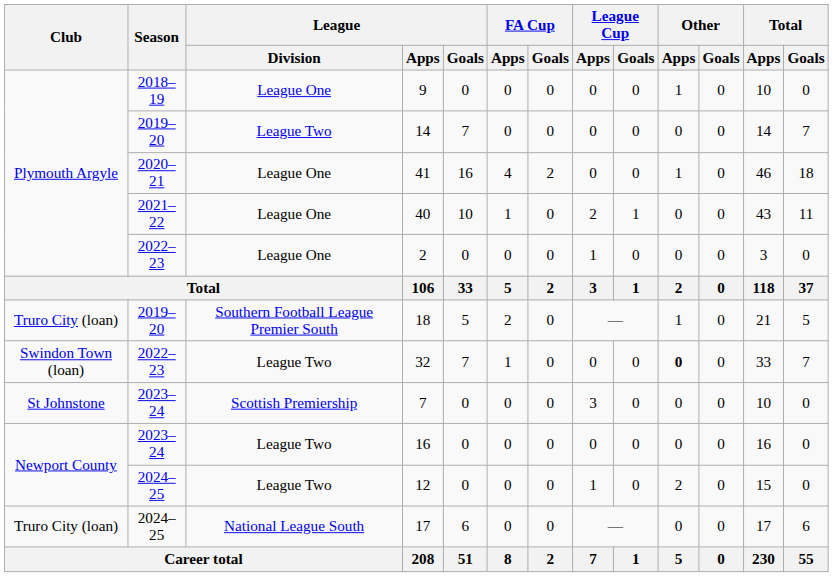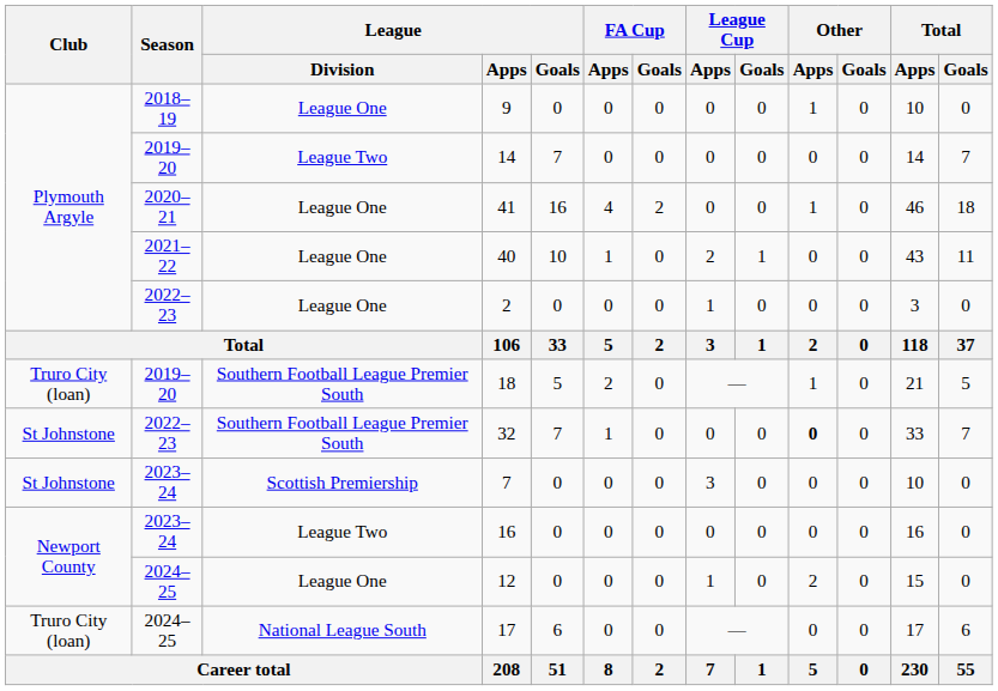 <table class="wikitable" style="text-align:center">
 <tr>
 <th rowspan="2">Club</th>
 <th rowspan="2">Season</th>
 <th colspan="3">League</th>
 <th colspan="2"><a href='#'>FA Cup</a></th>
 <th colspan="2"><a href='#'>League Cup</a></th>
 <th colspan="2">Other</th>
 <th colspan="2">Total</th>
 </tr>
 <tr>
 <th>Division</th>
 <th>Apps</th>
 <th>Goals</th>
 <th>Apps</th>
 <th>Goals</th>
 <th>Apps</th>
 <th>Goals</th>
 <th>Apps</th>
 <th>Goals</th>
 <th>Apps</th>
 <th>Goals</th>
 </tr>
 <tr>
 <td rowspan="5"><a href='#'>Plymouth Argyle</a></td>
 <td><a href='#'>2018–19</a></td>
 <td><a href='#'>League One</a></td>
 <td>9</td>
 <td>0</td>
 <td>0</td>
 <td>0</td>
 <td>0</td>
 <td>0</td>
 <td>1</td>
 <td>0</td>
 <td>10</td>
 <td>0</td>
 </tr>
 <tr>
 <td><a href='#'>2019–20</a></td>
 <td><a href='#'>League Two</a></td>
 <td>14</td>
 <td>7</td>
 <td>0</td>
 <td>0</td>
 <td>0</td>
 <td>0</td>
 <td>0</td>
 <td>0</td>
 <td>14</td>
 <td>7</td>
 </tr>
 <tr>
 <td><a href='#'>2020–21</a></td>
 <td>League One</td>
 <td>41</td>
 <td>16</td>
 <td>4</td>
 <td>2</td>
 <td>0</td>
 <td>0</td>
 <td>1</td>
 <td>0</td>
 <td>46</td>
 <td>18</td>
 </tr>
 <tr>
 <td><a href='#'>2021–22</a></td>
 <td>League One</td>
 <td>40</td>
 <td>10</td>
 <td>1</td>
 <td>0</td>
 <td>2</td>
 <td>1</td>
 <td>0</td>
 <td>0</td>
 <td>43</td>
 <td>11</td>
 </tr>
 <tr>
 <td><a href='#'>2022–23</a></td>
 <td>League One</td>
 <td>2</td>
 <td>0</td>
 <td>0</td>
 <td>0</td>
 <td>1</td>
 <td>0</td>
 <td>0</td>
 <td>0</td>
 <td>3</td>
 <td>0</td>
 </tr>
 <tr>
 <th colspan="3">Total</th>
 <th>106</th>
 <th>33</th>
 <th>5</th>
 <th>2</th>
 <th>3</th>
 <th>1</th>
 <th>2</th>
 <th>0</th>
 <th>118</th>
 <th>37</th>
 </tr>
 <tr>
 <td><a href='#'>Truro City</a> (loan)</td>
 <td><a href='#'>2019–20</a></td>
 <td><a href='#'>Southern Football League Premier South</a></td>
 <td>18</td>
 <td>5</td>
 <td>2</td>
 <td>0</td>
 <td colspan="2">—</td>
 <td>1</td>
 <td>0</td>
 <td>21</td>
 <td>5</td>
 </tr>
 <tr>
-<td><a href='#'>Swindon Town</a> (loan)</td>
+<td><a href='#'>St Johnstone</a></td>
 <td><a href='#'>2022–23</a></td>
-<td>League Two</td>
+<td><a href='#'>Southern Football League Premier South</a></td>
 <td>32</td>
 <td>7</td>
 <td>1</td>
 <td>0</td>
 <td>0</td>
 <td>0</td>
 <td><strong>0</strong></td>
 <td>0</td>
 <td>33</td>
 <td>7</td>
 </tr>
 <tr>
 <td><a href='#'>St Johnstone</a></td>
 <td><a href='#'>2023–24</a></td>
 <td><a href='#'>Scottish Premiership</a></td>
 <td>7</td>
 <td>0</td>
 <td>0</td>
 <td>0</td>
 <td>3</td>
 <td>0</td>
 <td>0</td>
 <td>0</td>
 <td>10</td>
 <td>0</td>
 </tr>
 <tr>
 <td rowspan="2"><a href='#'>Newport County</a></td>
 <td><a href='#'>2023–24</a></td>
 <td>League Two</td>
 <td>16</td>
 <td>0</td>
 <td>0</td>
 <td>0</td>
 <td>0</td>
 <td>0</td>
 <td>0</td>
 <td>0</td>
 <td>16</td>
 <td>0</td>
 </tr>
 <tr>
 <td><a href='#'>2024–25</a></td>
-<td>League Two</td>
+<td>League One</td>
 <td>12</td>
 <td>0</td>
 <td>0</td>
 <td>0</td>
 <td>1</td>
 <td>0</td>
 <td>2</td>
 <td>0</td>
 <td>15</td>
 <td>0</td>
 </tr>
 <tr>
 <td>Truro City (loan)</td>
 <td>2024–25</td>
 <td><a href='#'>National League South</a></td>
 <td>17</td>
 <td>6</td>
 <td>0</td>
 <td>0</td>
 <td colspan="2">—</td>
 <td>0</td>
 <td>0</td>
 <td>17</td>
 <td>6</td>
 </tr>
 <tr>
 <th colspan="3">Career total</th>
 <th>208</th>
 <th>51</th>
 <th>8</th>
 <th>2</th>
 <th>7</th>
 <th>1</th>
 <th>5</th>
 <th>0</th>
 <th>230</th>
 <th>55</th>
 </tr>
 </table>
